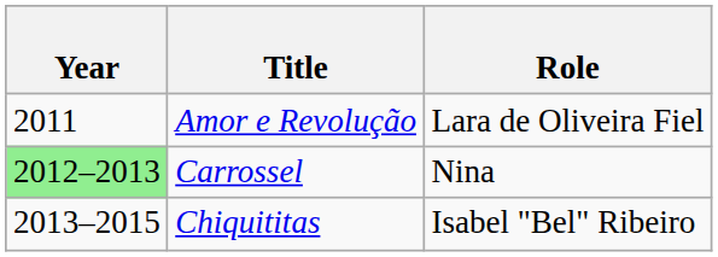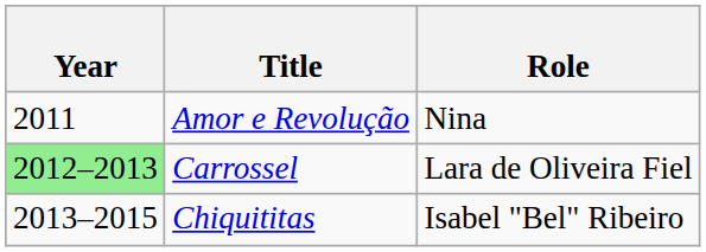 <table class="wikitable">
 <tr>
 <th><br>Year</th>
 <th><br>Title</th>
 <th><br>Role</th>
 </tr>
 <tr>
 <td>2011</td>
 <td><em><a href='#'>Amor e Revolução</a></em></td>
-<td>Lara de Oliveira Fiel</td>
+<td>Nina</td>
 </tr>
 <tr>
 <td style="background: lightgreen;">2012–2013</td>
 <td><em><a href='#'>Carrossel</a></em></td>
-<td>Nina</td>
+<td>Lara de Oliveira Fiel</td>
 </tr>
 <tr>
 <td>2013–2015</td>
 <td><em><a href='#'>Chiquititas</a></em></td>
 <td>Isabel "Bel" Ribeiro</td>
 </tr>
 </table>
